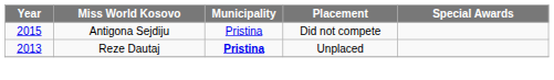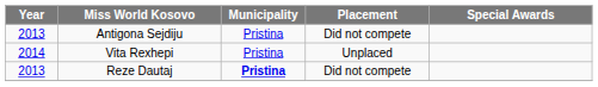 <table class="wikitable sortable" style="font-size: 95%; text-align:center">
 <tr>
 <th width="60" style="background-color:#787878;color:#FFFFFF;">Year</th>
 <th width="200" style="background-color:#787878;color:#FFFFFF;">Miss World Kosovo</th>
 <th width="100" style="background-color:#787878;color:#FFFFFF;">Municipality</th>
 <th width="150" style="background-color:#787878;color:#FFFFFF;">Placement</th>
 <th width="200" style="background-color:#787878;color:#FFFFFF;">Special Awards</th>
 </tr>
 <tr>
-<td><a href='#'>2015</a></td>
+<td><a href='#'>2013</a></td>
 <td>Antigona Sejdiju</td>
 <td><a href='#'>Pristina</a></td>
 <td>Did not compete</td>
 <td></td>
 </tr>
 <tr>
+<td><a href='#'>2014</a></td>
+<td>Vita Rexhepi</td>
+<td><a href='#'>Pristina</a></td>
+<td>Unplaced</td>
+<td></td>
+</tr>
+<tr>
 <td><a href='#'>2013</a></td>
 <td>Reze Dautaj</td>
 <td><strong><a href='#'>Pristina</a></strong></td>
-<td>Unplaced</td>
+<td>Did not compete</td>
 <td></td>
 </tr>
 <tr>
 </tr>
 </table>
